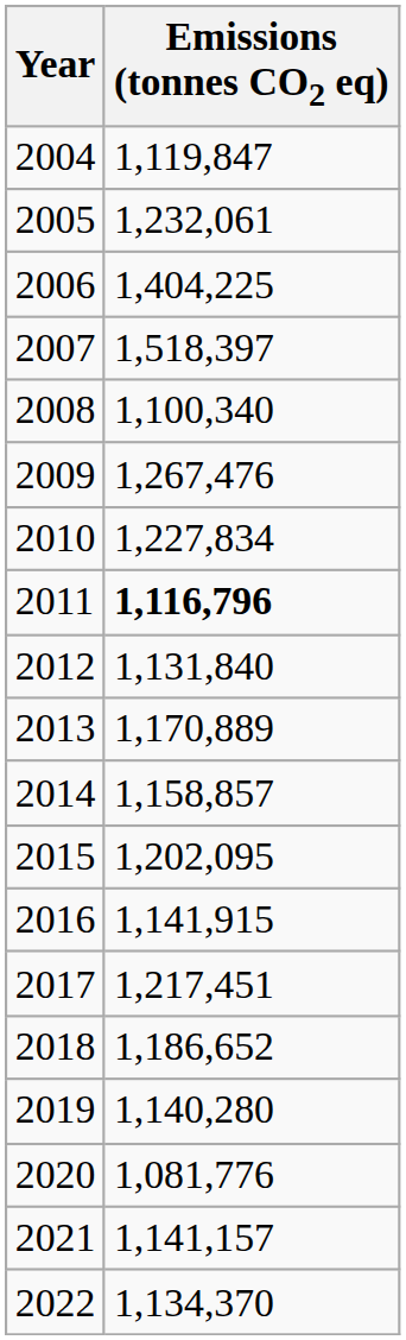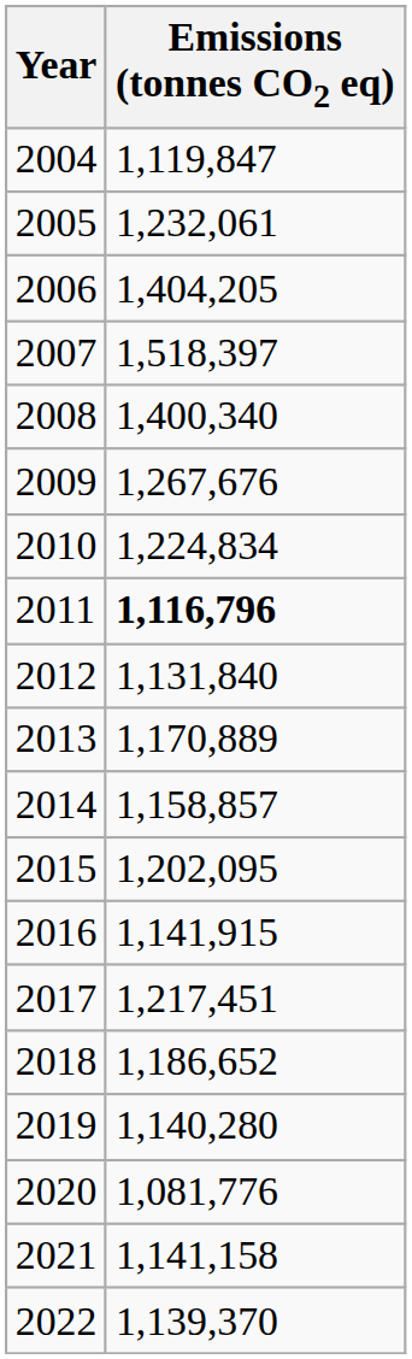 <table class="wikitable">
 <tr>
 <th colspan="1" rowspan="1">Year</th>
 <th colspan="1" rowspan="1">Emissions<br>(tonnes CO<sub>2</sub> eq)</th>
 </tr>
 <tr>
 <td>2004</td>
 <td>1,119,847</td>
 </tr>
 <tr>
 <td>2005</td>
 <td>1,232,061</td>
 </tr>
 <tr>
 <td>2006</td>
-<td>1,404,225</td>
+<td>1,404,205</td>
 </tr>
 <tr>
 <td>2007</td>
 <td>1,518,397</td>
 </tr>
 <tr>
 <td>2008</td>
-<td>1,100,340</td>
+<td>1,400,340</td>
 </tr>
 <tr>
 <td>2009</td>
-<td>1,267,476</td>
+<td>1,267,676</td>
 </tr>
 <tr>
 <td>2010</td>
-<td>1,227,834</td>
+<td>1,224,834</td>
 </tr>
 <tr>
 <td>2011</td>
 <td><strong>1,116,796</strong></td>
 </tr>
 <tr>
 <td>2012</td>
 <td>1,131,840</td>
 </tr>
 <tr>
 <td>2013</td>
 <td>1,170,889</td>
 </tr>
 <tr>
 <td>2014</td>
 <td>1,158,857</td>
 </tr>
 <tr>
 <td>2015</td>
 <td>1,202,095</td>
 </tr>
 <tr>
 <td>2016</td>
 <td>1,141,915</td>
 </tr>
 <tr>
 <td>2017</td>
 <td>1,217,451</td>
 </tr>
 <tr>
 <td>2018</td>
 <td>1,186,652</td>
 </tr>
 <tr>
 <td>2019</td>
 <td>1,140,280</td>
 </tr>
 <tr>
 <td>2020</td>
 <td>1,081,776</td>
 </tr>
 <tr>
 <td>2021</td>
-<td>1,141,157</td>
+<td>1,141,158</td>
 </tr>
 <tr>
 <td>2022</td>
-<td>1,134,370</td>
+<td>1,139,370</td>
 </tr>
 </table>
